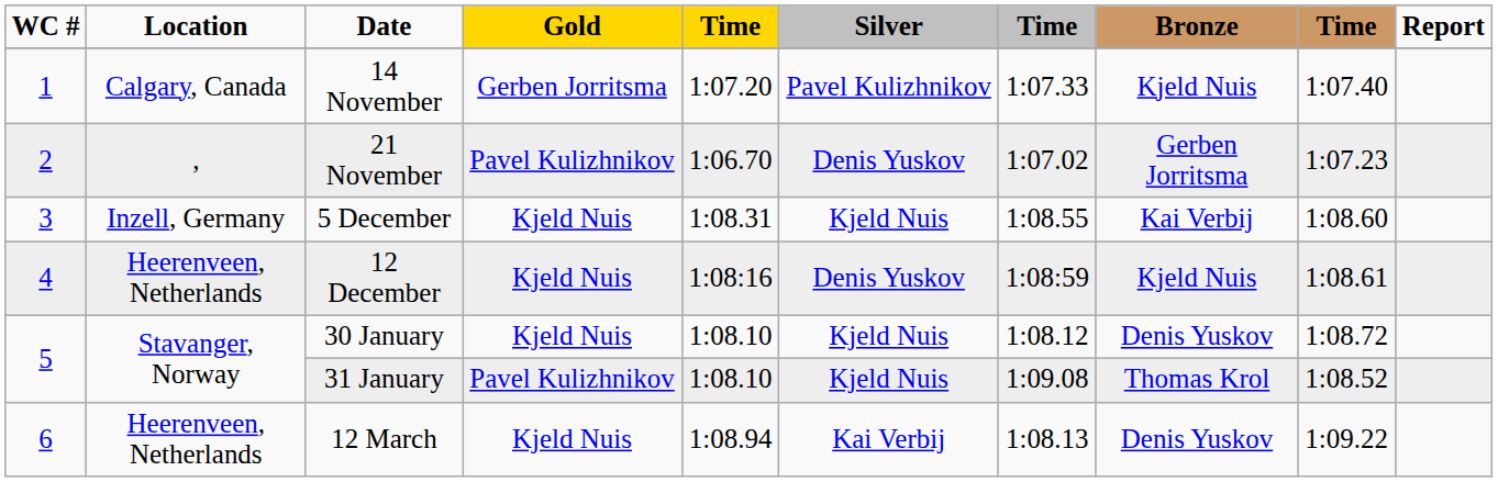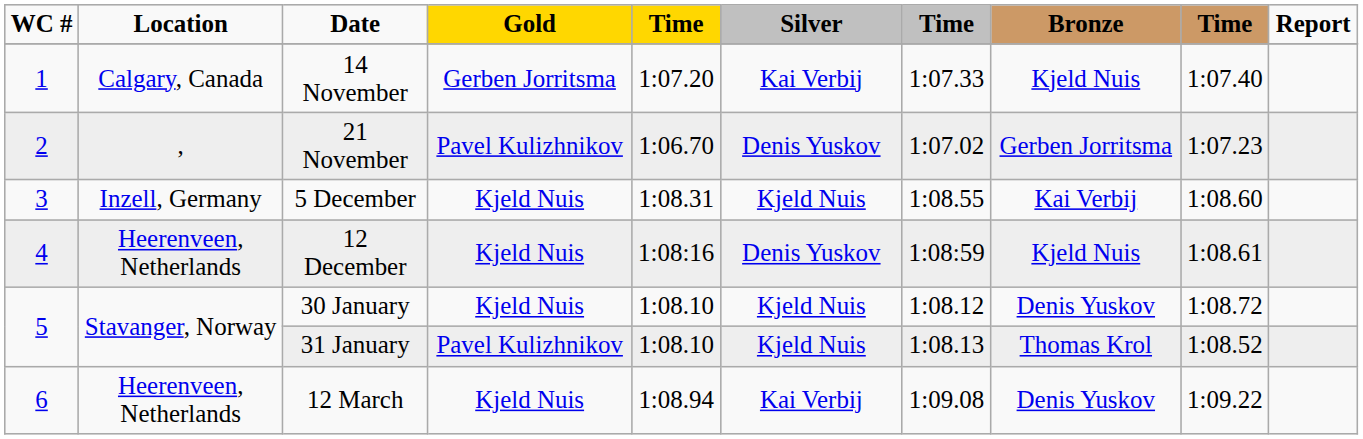 <table class="wikitable">
 <tr>
 <td width="40" align="center"><strong>WC #</strong></td>
 <td width="160" align="center"><strong>Location</strong></td>
 <td width="100" align="center"><strong>Date</strong></td>
 <td width="160" bgcolor="gold" align="center"><strong>Gold</strong></td>
 <td width="50" bgcolor="gold" align="center"><strong>Time</strong></td>
 <td width="160" bgcolor="silver" align="center"><strong>Silver</strong></td>
 <td width="50" bgcolor="silver" align="center"><strong>Time</strong></td>
 <td width="160" bgcolor="#CC9966" align="center"><strong>Bronze</strong></td>
 <td width="50" bgcolor="#CC9966" align="center"><strong>Time</strong></td>
 <td width="50" align="center"><strong>Report</strong></td>
 </tr>
 <tr bgcolor="#cccccc">
 </tr>
 <tr>
 <td align="center"><a href='#'>1</a></td>
 <td align="center"><a href='#'>Calgary</a>, Canada</td>
 <td align="center">14 November</td>
 <td align="center"><a href='#'>Gerben Jorritsma</a><br><small></small></td>
 <td align="center">1:07.20</td>
-<td align="center"><a href='#'>Pavel Kulizhnikov</a><br><small></small></td>
+<td align="center"><a href='#'>Kai Verbij</a><br><small></small></td>
 <td align="center">1:07.33</td>
 <td align="center"><a href='#'>Kjeld Nuis</a><br><small></small></td>
 <td align="center">1:07.40</td>
 <td align="center"></td>
 </tr>
 <tr bgcolor="#eeeeee">
 <td align="center"><a href='#'>2</a></td>
 <td align="center">, </td>
 <td align="center">21 November</td>
 <td align="center"><a href='#'>Pavel Kulizhnikov</a><br><small></small></td>
 <td align="center">1:06.70</td>
 <td align="center"><a href='#'>Denis Yuskov</a><br><small></small></td>
 <td align="center">1:07.02</td>
 <td align="center"><a href='#'>Gerben Jorritsma</a><br><small></small></td>
 <td align="center">1:07.23</td>
 <td align="center"></td>
 </tr>
 <tr>
 <td align="center"><a href='#'>3</a></td>
 <td align="center"><a href='#'>Inzell</a>, Germany</td>
 <td align="center">5 December</td>
 <td align="center"><a href='#'>Kjeld Nuis</a><br><small></small></td>
 <td align="center">1:08.31</td>
 <td align="center"><a href='#'>Kjeld Nuis</a><br><small></small></td>
 <td align="center">1:08.55</td>
 <td align="center"><a href='#'>Kai Verbij</a><br><small></small></td>
 <td align="center">1:08.60</td>
 <td align="center"></td>
 </tr>
 <tr bgcolor="#eeeeee">
 <td align="center"><a href='#'>4</a></td>
 <td align="center"><a href='#'>Heerenveen</a>, Netherlands</td>
 <td align="center">12 December</td>
 <td align="center"><a href='#'>Kjeld Nuis</a><br><small></small></td>
 <td align="center">1:08:16</td>
 <td align="center"><a href='#'>Denis Yuskov</a><br><small></small></td>
 <td align="center">1:08:59</td>
 <td align="center"><a href='#'>Kjeld Nuis</a><br><small></small></td>
 <td align="center">1:08.61</td>
 <td align="center"></td>
 </tr>
 <tr>
 <td rowspan=2 align="center"><a href='#'>5</a></td>
 <td rowspan=2 align="center"><a href='#'>Stavanger</a>, Norway</td>
 <td align="center">30 January</td>
 <td align="center"><a href='#'>Kjeld Nuis</a><br><small></small></td>
 <td align="center">1:08.10</td>
 <td align="center"><a href='#'>Kjeld Nuis</a><br><small></small></td>
 <td align="center">1:08.12</td>
 <td align="center"><a href='#'>Denis Yuskov</a><br><small></small></td>
 <td align="center">1:08.72</td>
 <td align="center"></td>
 </tr>
 <tr bgcolor="#eeeeee">
 <td align="center">31 January</td>
 <td align="center"><a href='#'>Pavel Kulizhnikov</a><br><small></small></td>
 <td align="center">1:08.10</td>
 <td align="center"><a href='#'>Kjeld Nuis</a><br><small></small></td>
-<td align="center">1:09.08</td>
+<td align="center">1:08.13</td>
 <td align="center"><a href='#'>Thomas Krol</a><br><small></small></td>
 <td align="center">1:08.52</td>
 <td align="center"></td>
 </tr>
 <tr>
 <td align="center"><a href='#'>6</a></td>
 <td align="center"><a href='#'>Heerenveen</a>, Netherlands</td>
 <td align="center">12 March</td>
 <td align="center"><a href='#'>Kjeld Nuis</a><br><small></small></td>
 <td align="center">1:08.94</td>
 <td align="center"><a href='#'>Kai Verbij</a><br><small></small></td>
-<td align="center">1:08.13</td>
+<td align="center">1:09.08</td>
 <td align="center"><a href='#'>Denis Yuskov</a><br><small></small></td>
 <td align="center">1:09.22</td>
 <td align="center"></td>
 </tr>
 </table>
